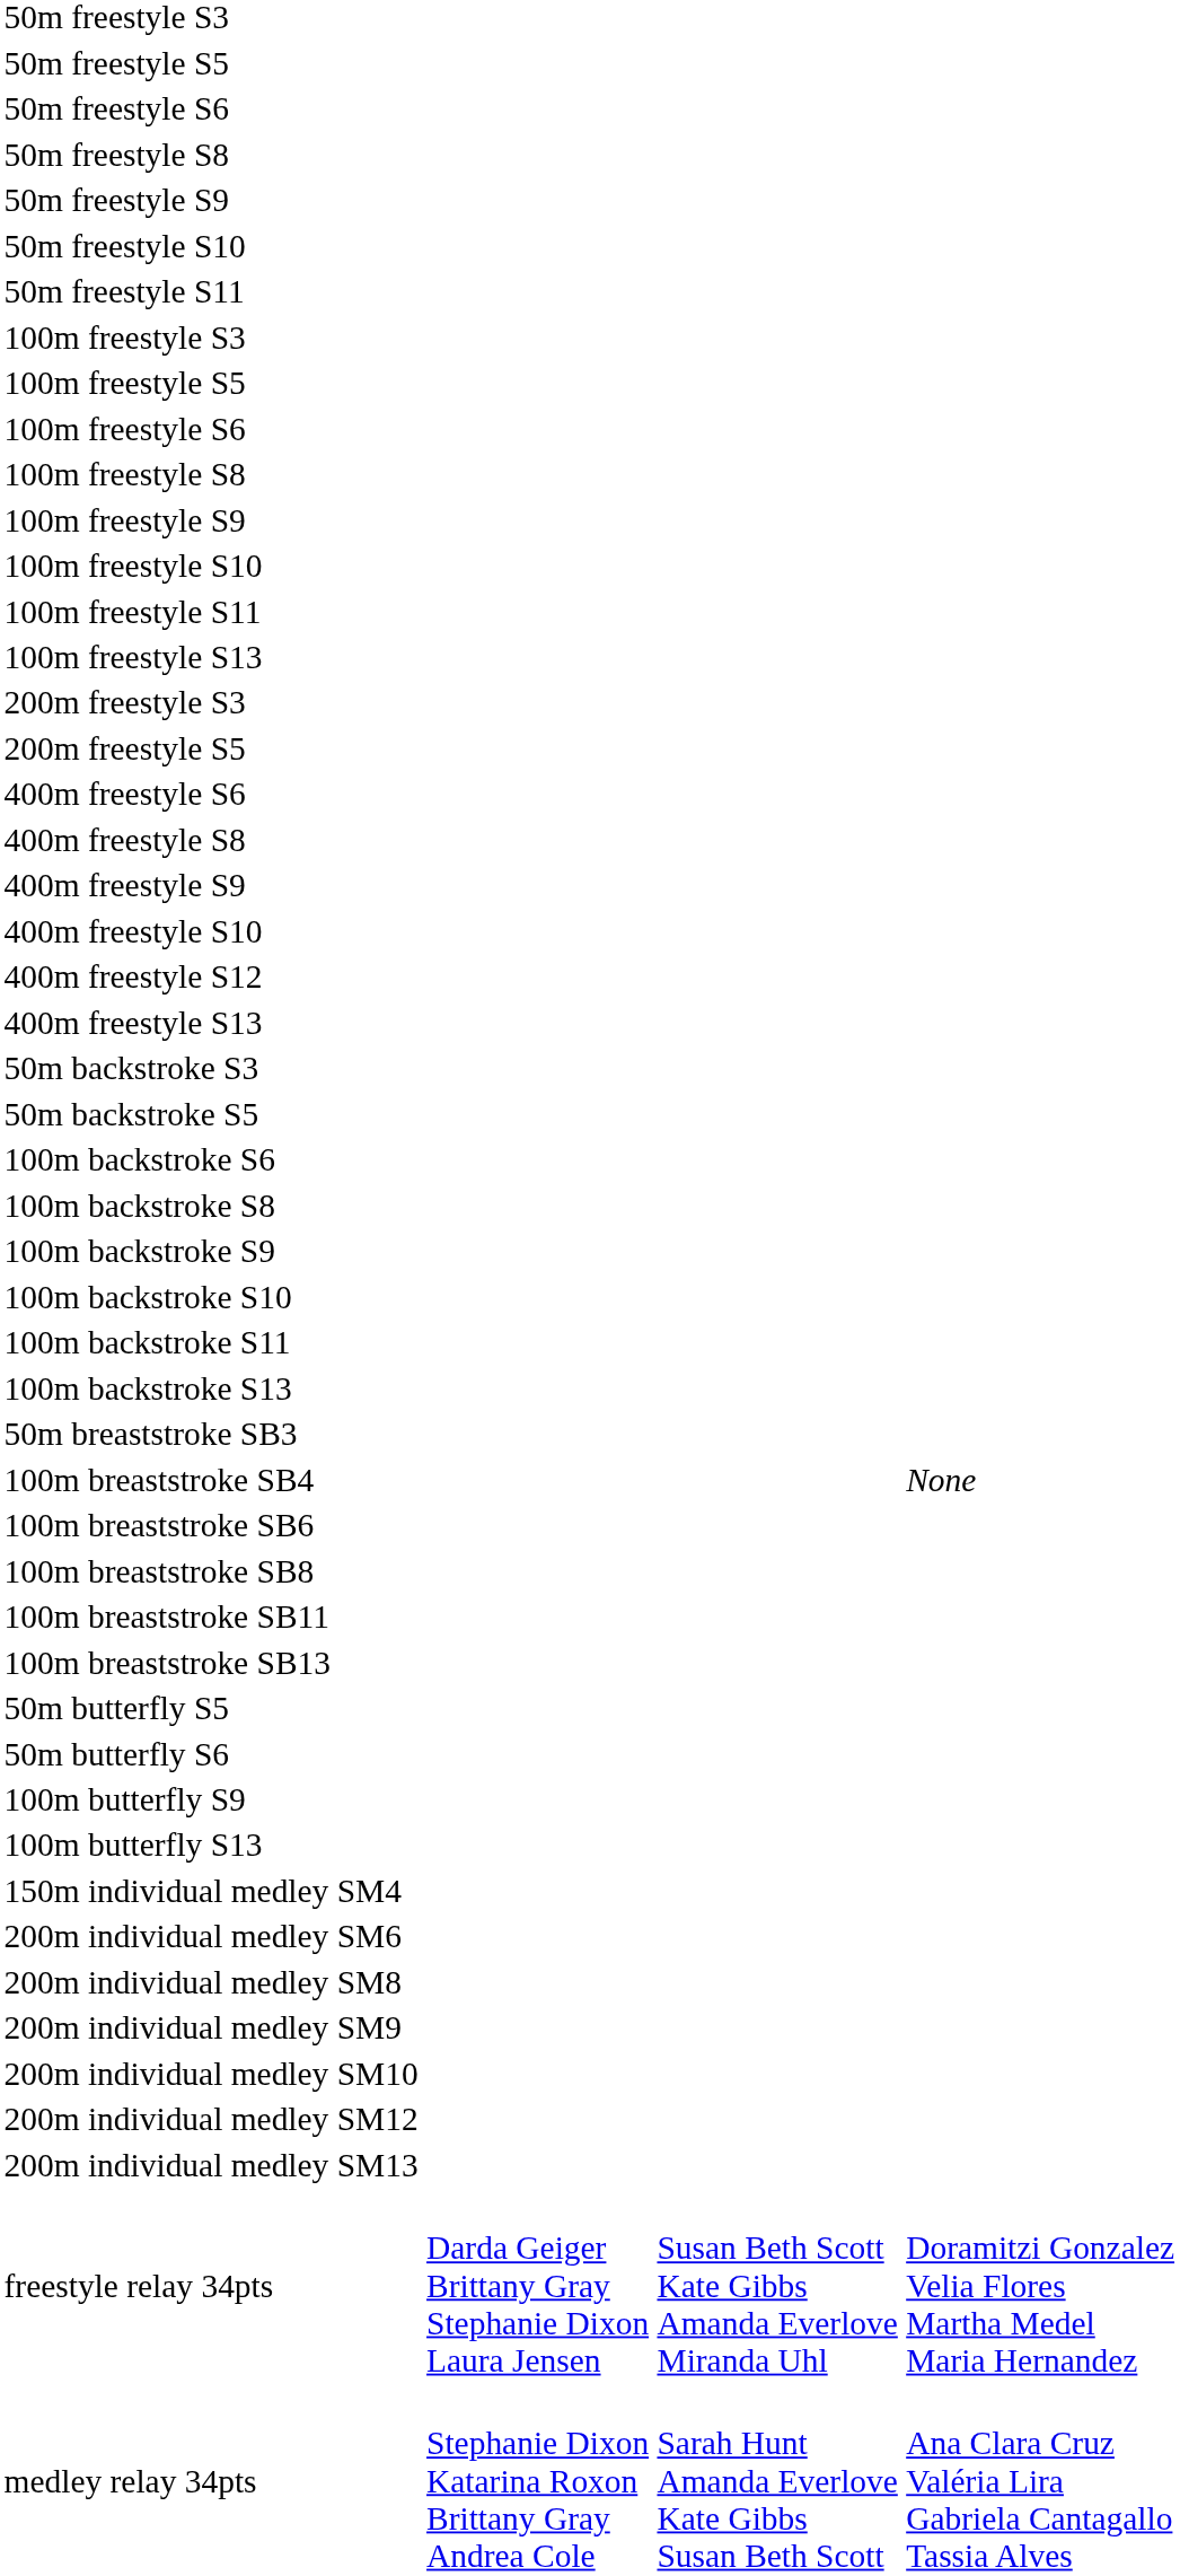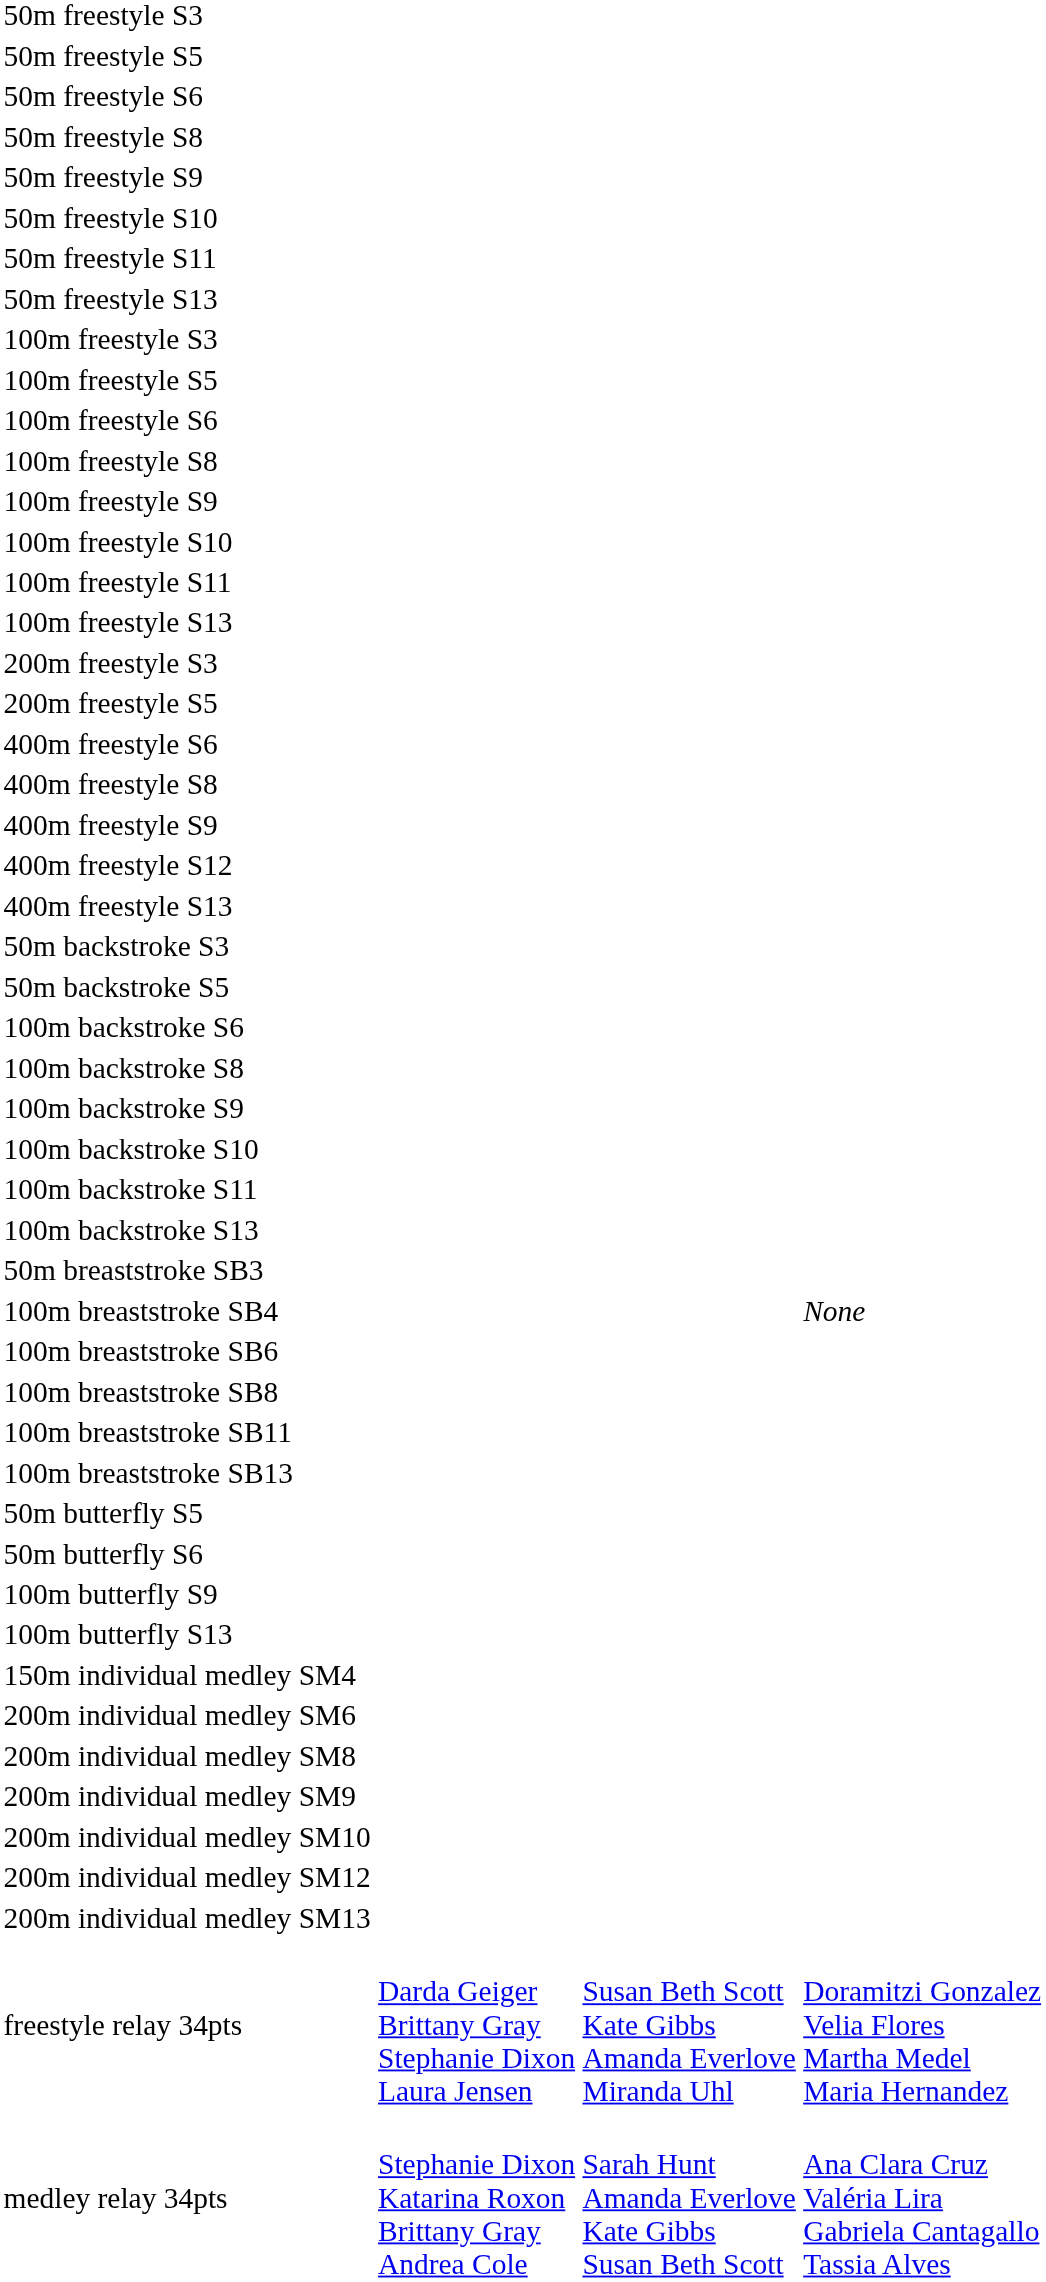 <table>
 <tr>
 <td>50m freestyle S3</td>
 <td></td>
 <td></td>
 <td></td>
 </tr>
 <tr>
 <td>50m freestyle S5</td>
 <td></td>
 <td></td>
 <td></td>
 </tr>
 <tr>
 <td>50m freestyle S6</td>
 <td></td>
 <td></td>
 <td></td>
 </tr>
 <tr>
 <td>50m freestyle S8</td>
 <td></td>
 <td></td>
 <td></td>
 </tr>
 <tr>
 <td>50m freestyle S9</td>
 <td></td>
 <td></td>
 <td></td>
 </tr>
 <tr>
 <td>50m freestyle S10</td>
 <td></td>
 <td></td>
 <td></td>
 </tr>
 <tr>
 <td>50m freestyle S11</td>
+<td></td>
+<td></td>
+<td></td>
+</tr>
+<tr>
+<td>50m freestyle S13</td>
 <td></td>
 <td></td>
 <td></td>
 </tr>
 <tr>
 <td>100m freestyle S3</td>
 <td></td>
 <td></td>
 <td></td>
 </tr>
 <tr>
 <td>100m freestyle S5</td>
 <td></td>
 <td></td>
 <td></td>
 </tr>
 <tr>
 <td>100m freestyle S6</td>
 <td></td>
 <td></td>
 <td></td>
 </tr>
 <tr>
 <td>100m freestyle S8</td>
 <td></td>
 <td></td>
 <td></td>
 </tr>
 <tr>
 <td>100m freestyle S9</td>
 <td></td>
 <td></td>
 <td></td>
 </tr>
 <tr>
 <td>100m freestyle S10</td>
 <td></td>
 <td></td>
 <td></td>
 </tr>
 <tr>
 <td>100m freestyle S11</td>
 <td></td>
 <td></td>
 <td></td>
 </tr>
 <tr>
 <td>100m freestyle S13</td>
 <td></td>
 <td></td>
 <td></td>
 </tr>
 <tr>
 <td>200m freestyle S3</td>
 <td></td>
 <td></td>
 <td></td>
 </tr>
 <tr>
 <td>200m freestyle S5</td>
 <td></td>
 <td></td>
 <td></td>
 </tr>
 <tr>
 <td>400m freestyle S6</td>
 <td></td>
 <td></td>
 <td></td>
 </tr>
 <tr>
 <td>400m freestyle S8</td>
 <td></td>
 <td></td>
 <td></td>
 </tr>
 <tr>
 <td>400m freestyle S9</td>
-<td></td>
-<td></td>
-<td></td>
-</tr>
-<tr>
-<td>400m freestyle S10</td>
 <td></td>
 <td></td>
 <td></td>
 </tr>
 <tr>
 <td>400m freestyle S12</td>
 <td></td>
 <td></td>
 <td></td>
 </tr>
 <tr>
 <td>400m freestyle S13</td>
 <td></td>
 <td></td>
 <td></td>
 </tr>
 <tr>
 <td>50m backstroke S3</td>
 <td></td>
 <td></td>
 <td></td>
 </tr>
 <tr>
 <td>50m backstroke S5</td>
 <td></td>
 <td></td>
 <td></td>
 </tr>
 <tr>
 <td>100m backstroke S6</td>
 <td></td>
 <td></td>
 <td></td>
 </tr>
 <tr>
 <td>100m backstroke S8</td>
 <td></td>
 <td></td>
 <td></td>
 </tr>
 <tr>
 <td>100m backstroke S9</td>
 <td></td>
 <td></td>
 <td></td>
 </tr>
 <tr>
 <td>100m backstroke S10</td>
 <td></td>
 <td></td>
 <td></td>
 </tr>
 <tr>
 <td>100m backstroke S11</td>
 <td></td>
 <td></td>
 <td></td>
 </tr>
 <tr>
 <td>100m backstroke S13</td>
 <td></td>
 <td></td>
 <td></td>
 </tr>
 <tr>
 <td>50m breaststroke SB3</td>
 <td></td>
 <td></td>
 <td></td>
 </tr>
 <tr>
 <td>100m breaststroke SB4</td>
 <td></td>
 <td></td>
 <td><em>None</em></td>
 </tr>
 <tr>
 <td>100m breaststroke SB6</td>
 <td></td>
 <td></td>
 <td></td>
 </tr>
 <tr>
 <td>100m breaststroke SB8</td>
 <td></td>
 <td></td>
 <td></td>
 </tr>
 <tr>
 <td>100m breaststroke SB11</td>
 <td></td>
 <td></td>
 <td></td>
 </tr>
 <tr>
 <td>100m breaststroke SB13</td>
 <td></td>
 <td></td>
 <td></td>
 </tr>
 <tr>
 <td>50m butterfly S5</td>
 <td></td>
 <td></td>
 <td></td>
 </tr>
 <tr>
 <td>50m butterfly S6</td>
 <td></td>
 <td></td>
 <td></td>
 </tr>
 <tr>
 <td>100m butterfly S9</td>
 <td></td>
 <td></td>
 <td></td>
 </tr>
 <tr>
 <td>100m butterfly S13</td>
 <td></td>
 <td></td>
 <td></td>
 </tr>
 <tr>
 <td>150m individual medley SM4</td>
 <td></td>
 <td></td>
 <td></td>
 </tr>
 <tr>
 <td>200m individual medley SM6</td>
 <td></td>
 <td></td>
 <td></td>
 </tr>
 <tr>
 <td>200m individual medley SM8</td>
 <td></td>
 <td></td>
 <td></td>
 </tr>
 <tr>
 <td>200m individual medley SM9</td>
 <td></td>
 <td></td>
 <td></td>
 </tr>
 <tr>
 <td>200m individual medley SM10</td>
 <td></td>
 <td></td>
 <td></td>
 </tr>
 <tr>
 <td>200m individual medley SM12</td>
 <td></td>
 <td></td>
 <td></td>
 </tr>
 <tr>
 <td>200m individual medley SM13</td>
 <td></td>
 <td></td>
 <td></td>
 </tr>
 <tr>
 <td> freestyle relay 34pts</td>
 <td><br><a href='#'>Darda Geiger</a><br><a href='#'>Brittany Gray</a><br><a href='#'>Stephanie Dixon</a><br><a href='#'>Laura Jensen</a></td>
 <td><br><a href='#'>Susan Beth Scott</a><br><a href='#'>Kate Gibbs</a><br><a href='#'>Amanda Everlove</a><br><a href='#'>Miranda Uhl</a></td>
 <td><br><a href='#'>Doramitzi Gonzalez</a><br><a href='#'>Velia Flores</a><br><a href='#'>Martha Medel</a><br><a href='#'>Maria Hernandez</a></td>
 </tr>
 <tr>
 <td> medley relay 34pts</td>
 <td><br><a href='#'>Stephanie Dixon</a><br><a href='#'>Katarina Roxon</a><br><a href='#'>Brittany Gray</a><br><a href='#'>Andrea Cole</a></td>
 <td><br><a href='#'>Sarah Hunt</a><br><a href='#'>Amanda Everlove</a><br><a href='#'>Kate Gibbs</a><br><a href='#'>Susan Beth Scott</a></td>
 <td><br><a href='#'>Ana Clara Cruz</a><br><a href='#'>Valéria Lira</a><br><a href='#'>Gabriela Cantagallo</a><br><a href='#'>Tassia Alves</a></td>
 </tr>
 </table>
